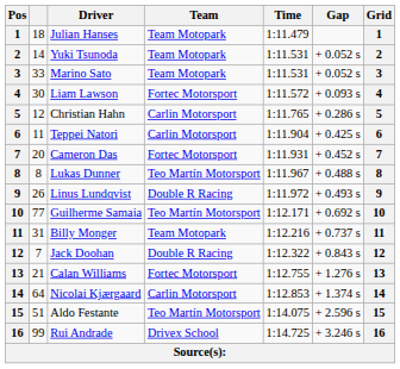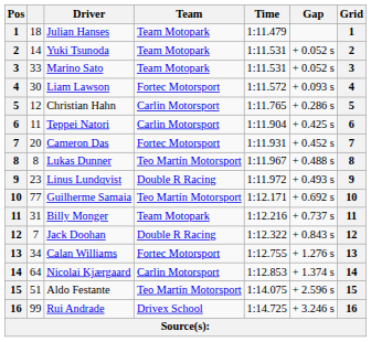 <table class="wikitable" style="font-size: 87%;">
 <tr>
 <th>Pos</th>
 <th></th>
 <th>Driver</th>
 <th>Team</th>
 <th>Time</th>
 <th>Gap</th>
 <th>Grid</th>
 </tr>
 <tr>
 <th>1</th>
 <td align="center">18</td>
 <td> <a href='#'>Julian Hanses</a></td>
 <td><a href='#'>Team Motopark</a></td>
 <td>1:11.479</td>
 <td></td>
 <th>1</th>
 </tr>
 <tr>
 <th>2</th>
 <td align="center">14</td>
 <td> <a href='#'>Yuki Tsunoda</a></td>
 <td><a href='#'>Team Motopark</a></td>
 <td>1:11.531</td>
 <td>+ 0.052 s</td>
 <th>2</th>
 </tr>
 <tr>
 <th>3</th>
 <td align="center">33</td>
 <td> <a href='#'>Marino Sato</a></td>
 <td><a href='#'>Team Motopark</a></td>
 <td>1:11.531</td>
 <td>+ 0.052 s</td>
 <th>3</th>
 </tr>
 <tr>
 <th>4</th>
 <td align="center">30</td>
 <td> <a href='#'>Liam Lawson</a></td>
 <td><a href='#'>Fortec Motorsport</a></td>
 <td>1:11.572</td>
 <td>+ 0.093 s</td>
 <th>4</th>
 </tr>
 <tr>
 <th>5</th>
 <td align="center">12</td>
 <td> Christian Hahn</td>
 <td><a href='#'>Carlin Motorsport</a></td>
 <td>1:11.765</td>
 <td>+ 0.286 s</td>
 <th>5</th>
 </tr>
 <tr>
 <th>6</th>
 <td align="center">11</td>
 <td> <a href='#'>Teppei Natori</a></td>
 <td><a href='#'>Carlin Motorsport</a></td>
 <td>1:11.904</td>
 <td>+ 0.425 s</td>
 <th>6</th>
 </tr>
 <tr>
 <th>7</th>
 <td align="center">20</td>
 <td> <a href='#'>Cameron Das</a></td>
 <td><a href='#'>Fortec Motorsport</a></td>
 <td>1:11.931</td>
 <td>+ 0.452 s</td>
 <th>7</th>
 </tr>
 <tr>
 <th>8</th>
 <td align="center">8</td>
 <td> <a href='#'>Lukas Dunner</a></td>
 <td><a href='#'>Teo Martín Motorsport</a></td>
 <td>1:11.967</td>
 <td>+ 0.488 s</td>
 <th>8</th>
 </tr>
 <tr>
 <th>9</th>
-<td align="center">26</td>
+<td align="center">23</td>
 <td> <a href='#'>Linus Lundqvist</a></td>
 <td><a href='#'>Double R Racing</a></td>
 <td>1:11.972</td>
 <td>+ 0.493 s</td>
 <th>9</th>
 </tr>
 <tr>
 <th>10</th>
 <td align="center">77</td>
 <td> <a href='#'>Guilherme Samaia</a></td>
 <td><a href='#'>Teo Martín Motorsport</a></td>
 <td>1:12.171</td>
 <td>+ 0.692 s</td>
 <th>10</th>
 </tr>
 <tr>
 <th>11</th>
 <td align="center">31</td>
 <td> <a href='#'>Billy Monger</a></td>
 <td><a href='#'>Team Motopark</a></td>
 <td>1:12.216</td>
 <td>+ 0.737 s</td>
 <th>11</th>
 </tr>
 <tr>
 <th>12</th>
 <td align="center">7</td>
 <td> <a href='#'>Jack Doohan</a></td>
 <td><a href='#'>Double R Racing</a></td>
 <td>1:12.322</td>
 <td>+ 0.843 s</td>
 <th>12</th>
 </tr>
 <tr>
 <th>13</th>
-<td align="center">21</td>
+<td align="center">34</td>
 <td> <a href='#'>Calan Williams</a></td>
 <td><a href='#'>Fortec Motorsport</a></td>
 <td>1:12.755</td>
 <td>+ 1.276 s</td>
 <th>13</th>
 </tr>
 <tr>
 <th>14</th>
 <td align="center">64</td>
 <td> <a href='#'>Nicolai Kjærgaard</a></td>
 <td><a href='#'>Carlin Motorsport</a></td>
 <td>1:12.853</td>
 <td>+ 1.374 s</td>
 <th>14</th>
 </tr>
 <tr>
 <th>15</th>
 <td align="center">51</td>
 <td> Aldo Festante</td>
 <td><a href='#'>Teo Martín Motorsport</a></td>
 <td>1:14.075</td>
 <td>+ 2.596 s</td>
 <th>15</th>
 </tr>
 <tr>
 <th>16</th>
 <td align="center">99</td>
 <td> <a href='#'>Rui Andrade</a></td>
 <td><a href='#'>Drivex School</a></td>
 <td>1:14.725</td>
 <td>+ 3.246 s</td>
 <th>16</th>
 </tr>
 <tr>
 <th colspan=7>Source(s):</th>
 </tr>
 </table>
